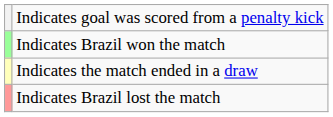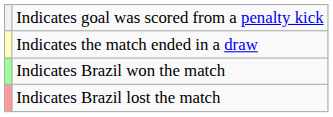 <table class="wikitable plainrowheaders">
 <tr>
 <th scope=row style="text-align:center"></th>
 <td>Indicates goal was scored from a <a href='#'>penalty kick</a></td>
 </tr>
 <tr>
+<th scope="row" style="text-align:center; background:#ffb"></th>
+<td>Indicates the match ended in a <a href='#'>draw</a></td>
+</tr>
+<tr>
 <th scope="row" style="text-align:center; background:#9F9"></th>
 <td>Indicates Brazil won the match</td>
-</tr>
-<tr>
-<th scope="row" style="text-align:center; background:#ffb"></th>
-<td>Indicates the match ended in a <a href='#'>draw</a></td>
 </tr>
 <tr>
 <th scope="row" style="text-align:center; background:#F99"></th>
 <td>Indicates Brazil lost the match</td>
 </tr>
 </table>
